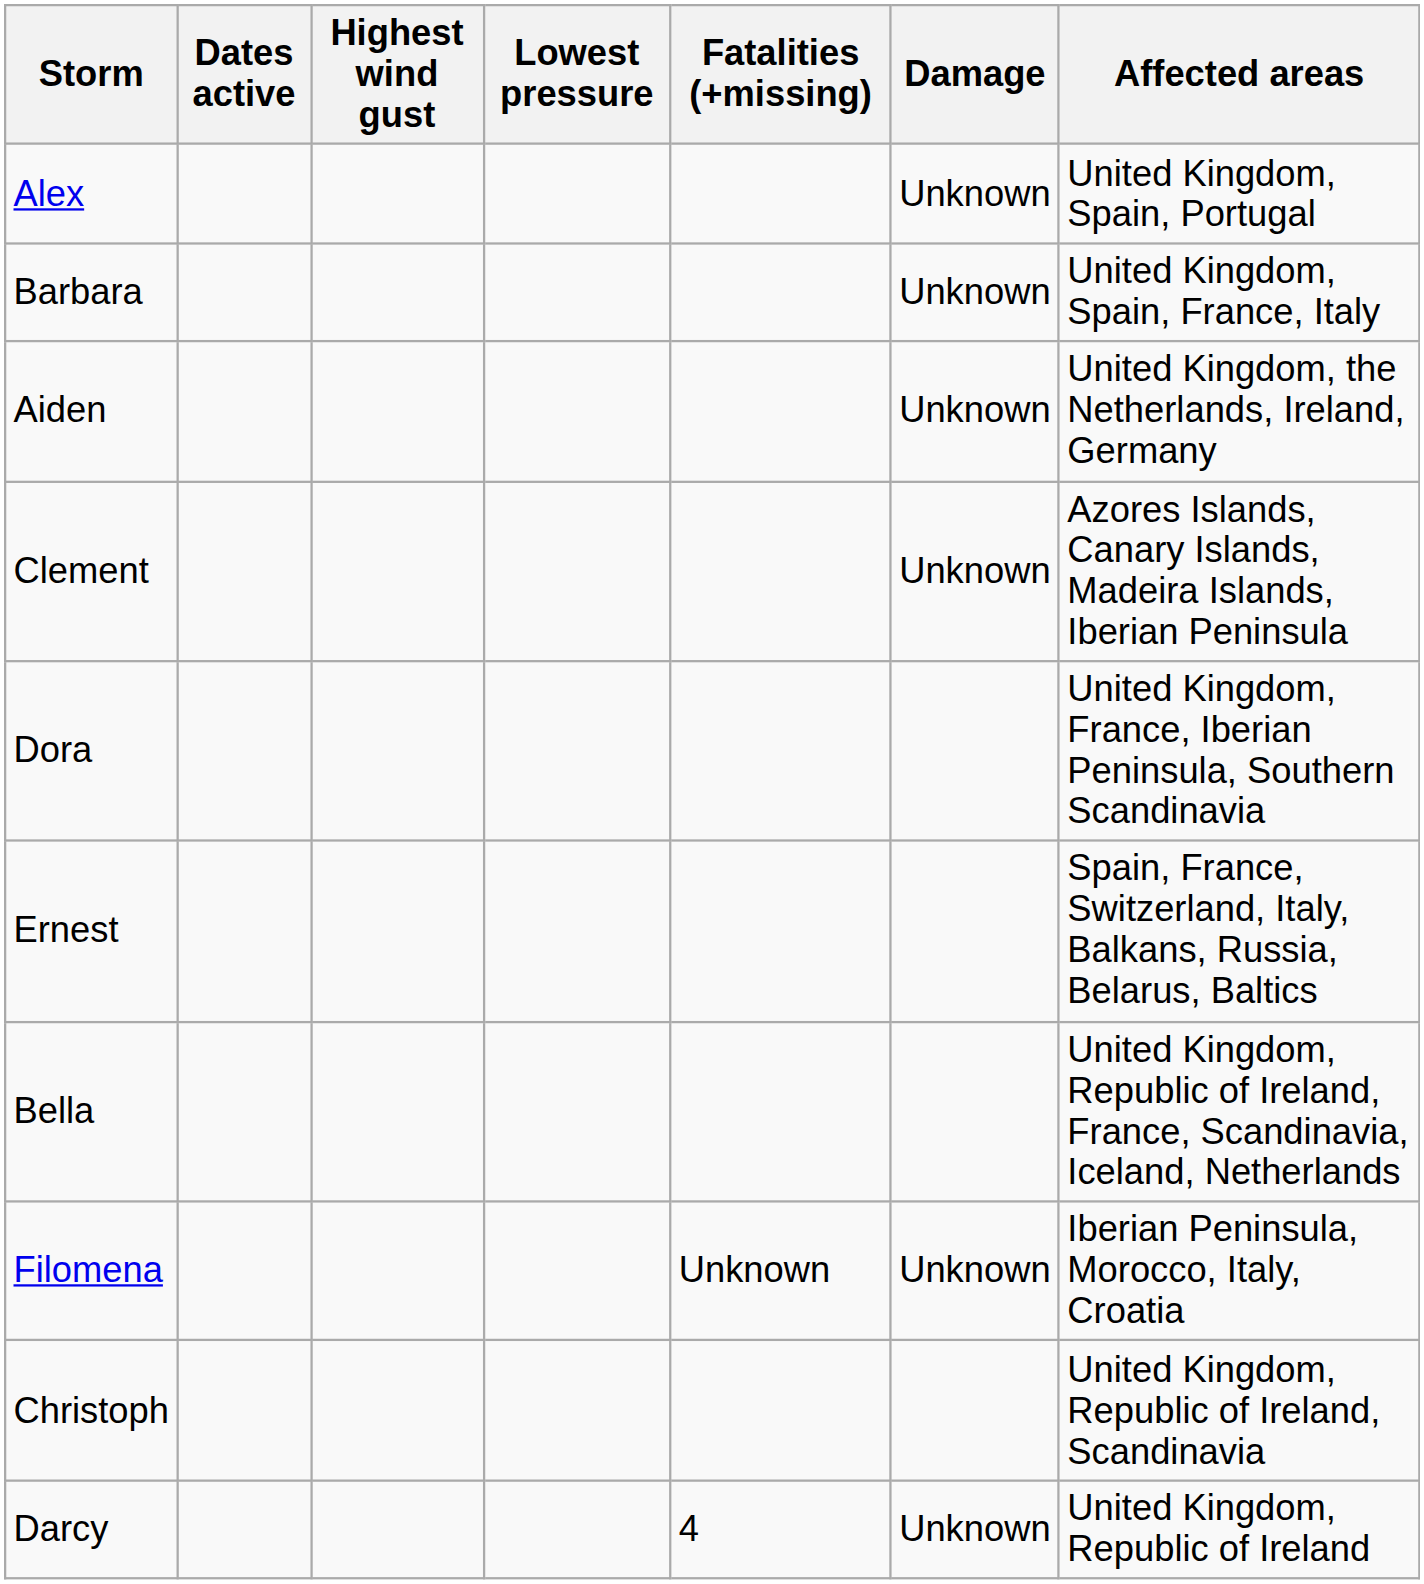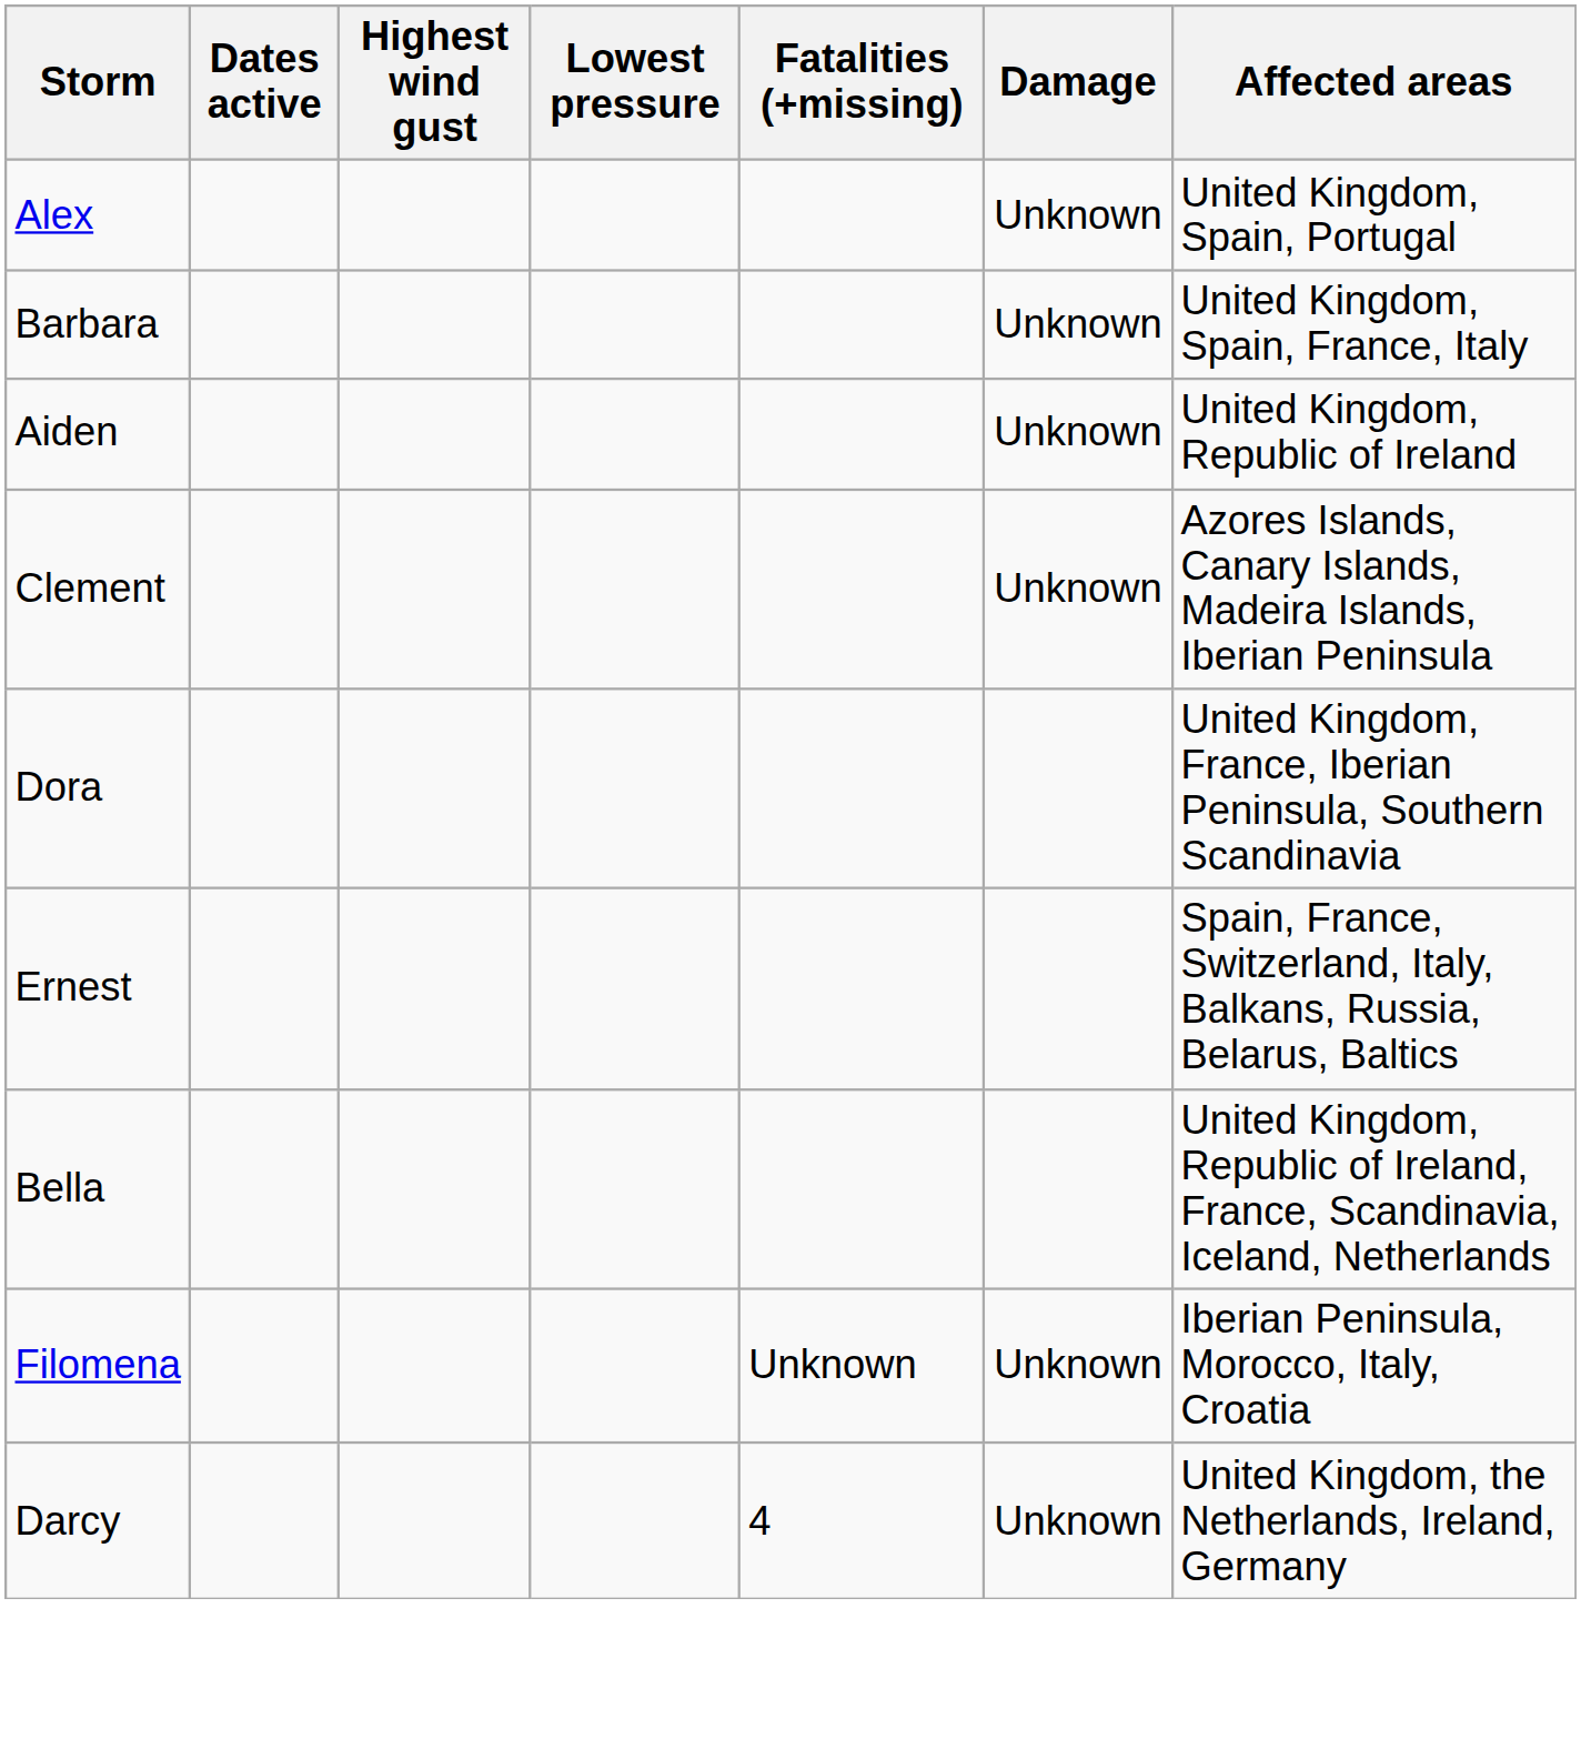 <table class="wikitable sortable" style="width:100%">
 <tr>
 <th>Storm</th>
 <th data-sort-type="number">Dates active</th>
 <th data-sort-type="number">Highest wind gust</th>
 <th data-sort-type="number">Lowest pressure</th>
 <th data-sort-type="number">Fatalities (+missing)</th>
 <th data-sort-type="number">Damage</th>
 <th>Affected areas</th>
 </tr>
 <tr>
 <td><a href='#'>Alex</a></td>
 <td></td>
 <td></td>
 <td></td>
 <td></td>
 <td>Unknown</td>
 <td>United Kingdom, Spain, Portugal</td>
 </tr>
 <tr>
 <td>Barbara</td>
 <td></td>
 <td></td>
 <td></td>
 <td></td>
 <td>Unknown</td>
 <td>United Kingdom, Spain, France, Italy</td>
 </tr>
 <tr>
 <td>Aiden</td>
 <td></td>
 <td></td>
 <td></td>
 <td></td>
 <td>Unknown</td>
-<td>United Kingdom, the Netherlands, Ireland, Germany</td>
+<td>United Kingdom, Republic of Ireland</td>
 </tr>
 <tr>
 <td>Clement</td>
 <td></td>
 <td></td>
 <td></td>
 <td></td>
 <td>Unknown</td>
 <td>Azores Islands, Canary Islands, Madeira Islands, Iberian Peninsula</td>
 </tr>
 <tr>
 <td>Dora</td>
 <td></td>
 <td></td>
 <td></td>
 <td></td>
 <td></td>
 <td>United Kingdom, France, Iberian Peninsula, Southern Scandinavia</td>
 </tr>
 <tr>
 <td>Ernest</td>
 <td></td>
 <td></td>
 <td></td>
 <td></td>
 <td></td>
 <td>Spain, France, Switzerland, Italy, Balkans, Russia, Belarus, Baltics</td>
 </tr>
 <tr>
 <td>Bella</td>
 <td></td>
 <td></td>
 <td></td>
 <td></td>
 <td></td>
 <td>United Kingdom, Republic of Ireland, France, Scandinavia, Iceland, Netherlands</td>
 </tr>
 <tr>
 <td><a href='#'>Filomena</a></td>
 <td></td>
 <td></td>
 <td></td>
 <td>Unknown</td>
 <td>Unknown</td>
 <td>Iberian Peninsula, Morocco, Italy, Croatia</td>
 </tr>
 <tr>
-<td>Christoph</td>
-<td></td>
-<td></td>
-<td></td>
-<td></td>
-<td></td>
-<td>United Kingdom, Republic of Ireland, Scandinavia</td>
-</tr>
-<tr>
 <td>Darcy</td>
 <td></td>
 <td></td>
 <td></td>
 <td>4</td>
 <td>Unknown</td>
-<td>United Kingdom, Republic of Ireland</td>
+<td>United Kingdom, the Netherlands, Ireland, Germany</td>
 </tr>
 </table>
